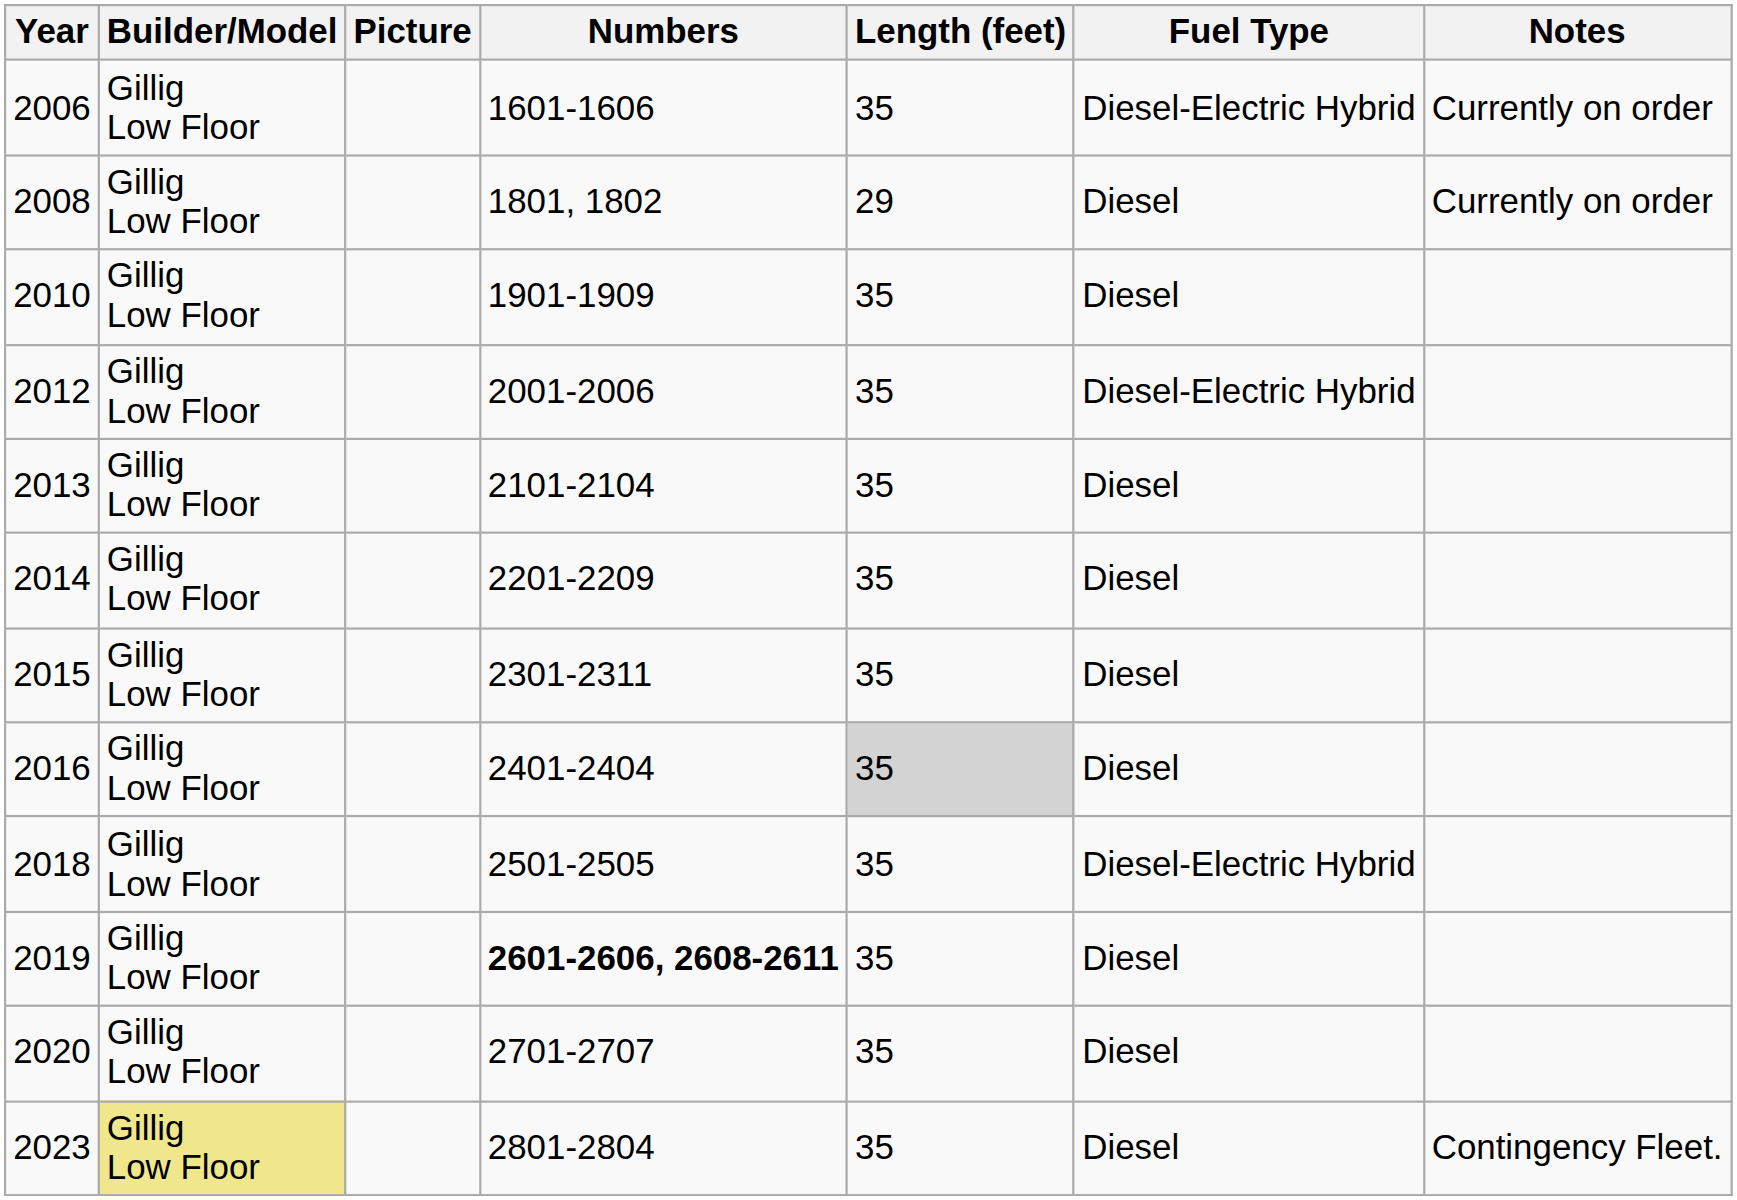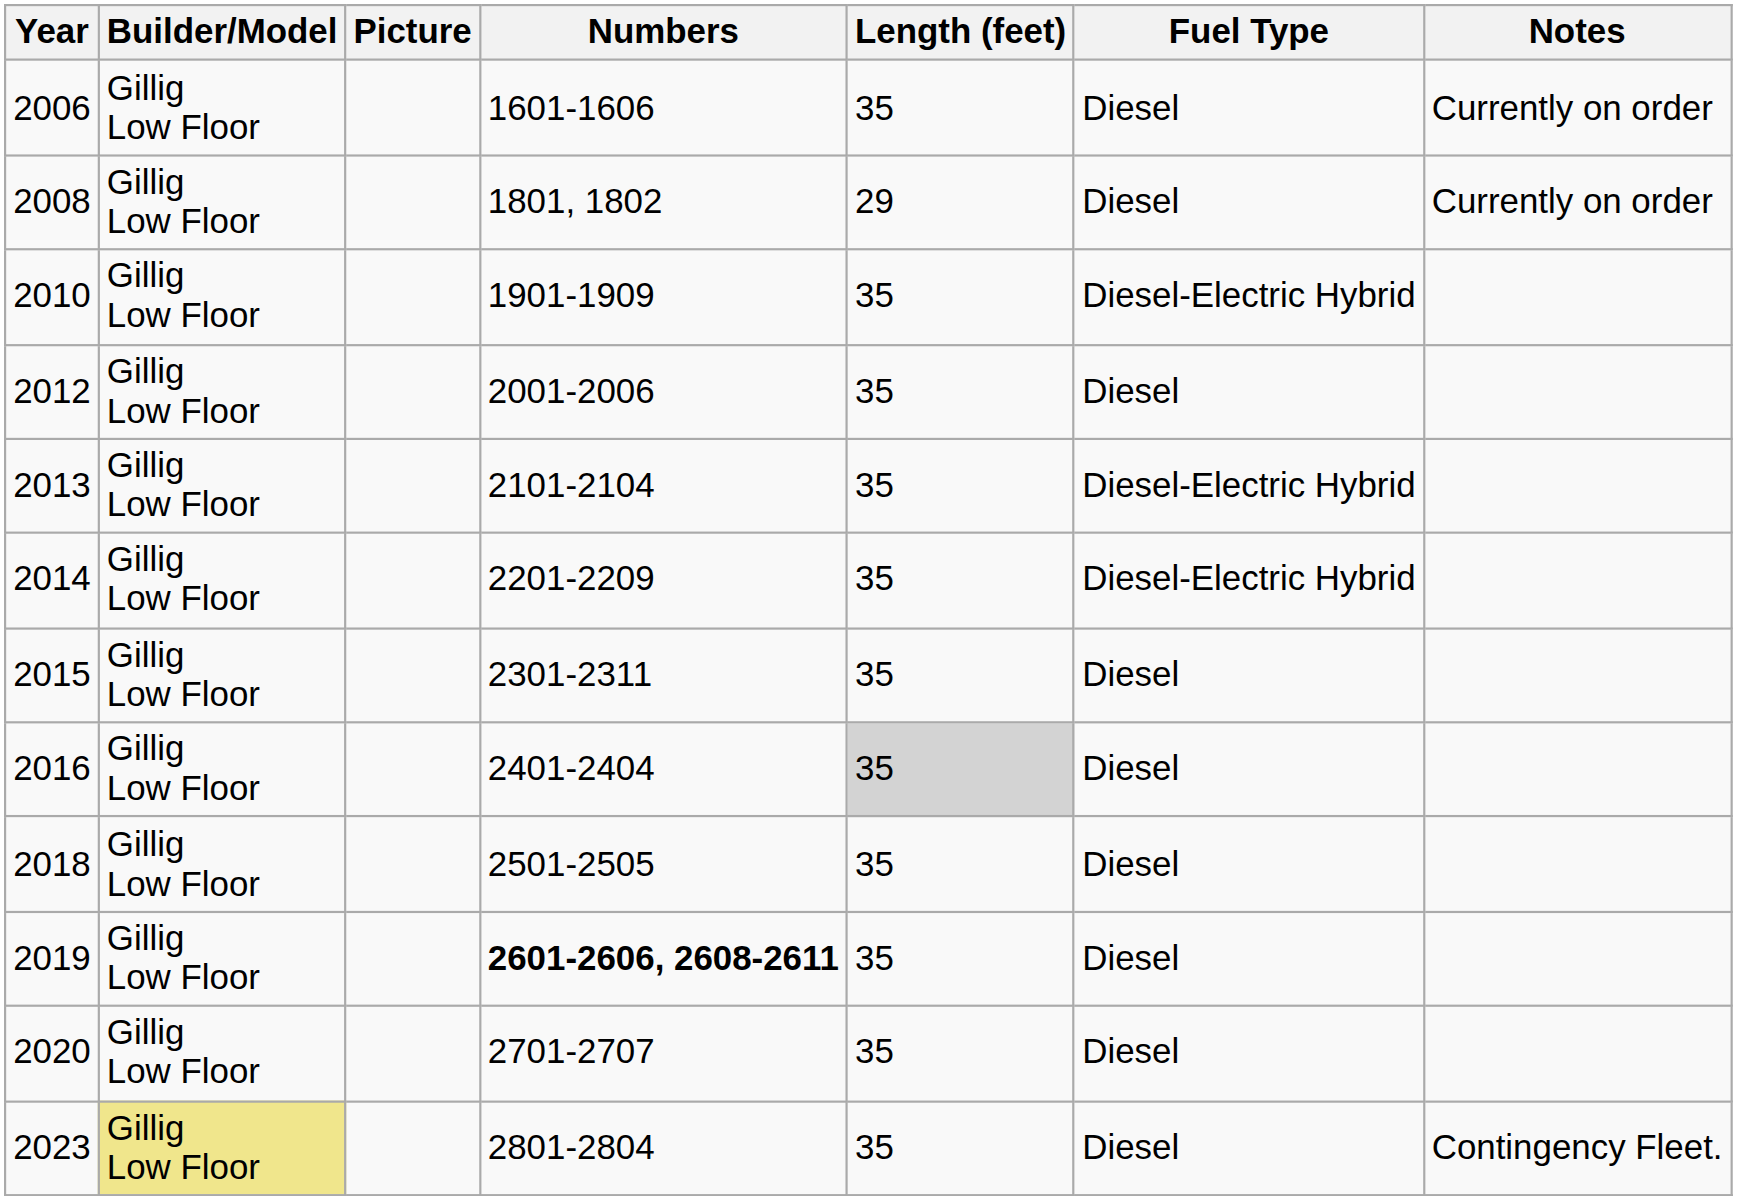 <table class="wikitable">
 <tr>
 <th><strong>Year</strong></th>
 <th><strong>Builder/Model</strong></th>
 <th><strong>Picture</strong></th>
 <th><strong>Numbers</strong></th>
 <th>Length (feet)</th>
 <th>Fuel Type</th>
 <th><strong>Notes</strong></th>
 </tr>
 <tr>
 <td>2006</td>
 <td>Gillig<br>Low Floor</td>
 <td></td>
 <td>1601-1606</td>
 <td>35</td>
-<td>Diesel-Electric Hybrid</td>
+<td>Diesel</td>
 <td>Currently on order</td>
 </tr>
 <tr>
 <td>2008</td>
 <td>Gillig<br>Low Floor</td>
 <td></td>
 <td>1801, 1802</td>
 <td>29</td>
 <td>Diesel</td>
 <td>Currently on order</td>
 </tr>
 <tr>
 <td>2010</td>
 <td>Gillig<br>Low Floor</td>
 <td></td>
 <td>1901-1909</td>
 <td>35</td>
-<td>Diesel</td>
+<td>Diesel-Electric Hybrid</td>
 <td></td>
 </tr>
 <tr>
 <td>2012</td>
 <td>Gillig<br>Low Floor</td>
 <td></td>
 <td>2001-2006</td>
 <td>35</td>
-<td>Diesel-Electric Hybrid</td>
+<td>Diesel</td>
 <td></td>
 </tr>
 <tr>
 <td>2013</td>
 <td>Gillig<br>Low Floor</td>
 <td></td>
 <td>2101-2104</td>
 <td>35</td>
-<td>Diesel</td>
+<td>Diesel-Electric Hybrid</td>
 <td></td>
 </tr>
 <tr>
 <td>2014</td>
 <td>Gillig<br>Low Floor</td>
 <td></td>
 <td>2201-2209</td>
 <td>35</td>
-<td>Diesel</td>
+<td>Diesel-Electric Hybrid</td>
 <td></td>
 </tr>
 <tr>
 <td>2015</td>
 <td>Gillig<br>Low Floor</td>
 <td></td>
 <td>2301-2311</td>
 <td>35</td>
 <td>Diesel</td>
 <td></td>
 </tr>
 <tr>
 <td>2016</td>
 <td>Gillig<br>Low Floor</td>
 <td></td>
 <td>2401-2404</td>
 <td style="background: lightgrey;">35</td>
 <td>Diesel</td>
 <td></td>
 </tr>
 <tr>
 <td>2018</td>
 <td>Gillig<br>Low Floor</td>
 <td></td>
 <td>2501-2505</td>
 <td>35</td>
-<td>Diesel-Electric Hybrid</td>
+<td>Diesel</td>
 <td></td>
 </tr>
 <tr>
 <td>2019</td>
 <td>Gillig<br>Low Floor</td>
 <td></td>
 <td><strong>2601-2606, 2608-2611</strong></td>
 <td>35</td>
 <td>Diesel</td>
 <td></td>
 </tr>
 <tr>
 <td>2020</td>
 <td>Gillig<br>Low Floor</td>
 <td></td>
 <td>2701-2707</td>
 <td>35</td>
 <td>Diesel</td>
 <td></td>
 </tr>
 <tr>
 <td>2023</td>
 <td style="background: khaki;">Gillig<br>Low Floor</td>
 <td></td>
 <td>2801-2804</td>
 <td>35</td>
 <td>Diesel</td>
 <td>Contingency Fleet.</td>
 </tr>
 <tr>
 </tr>
 </table>
